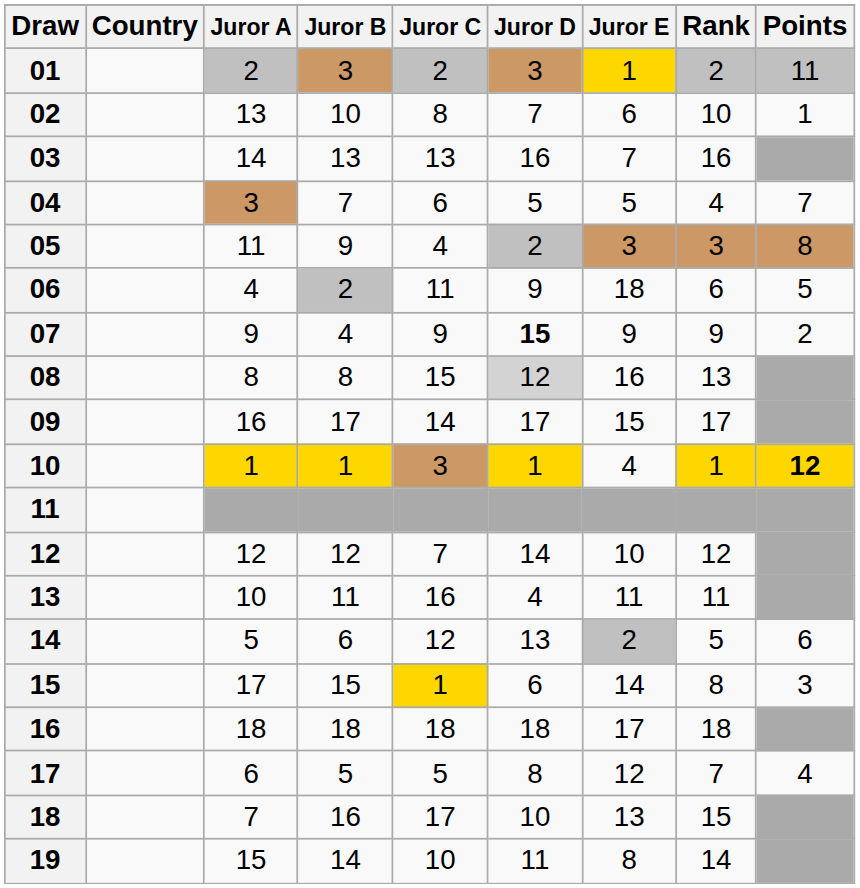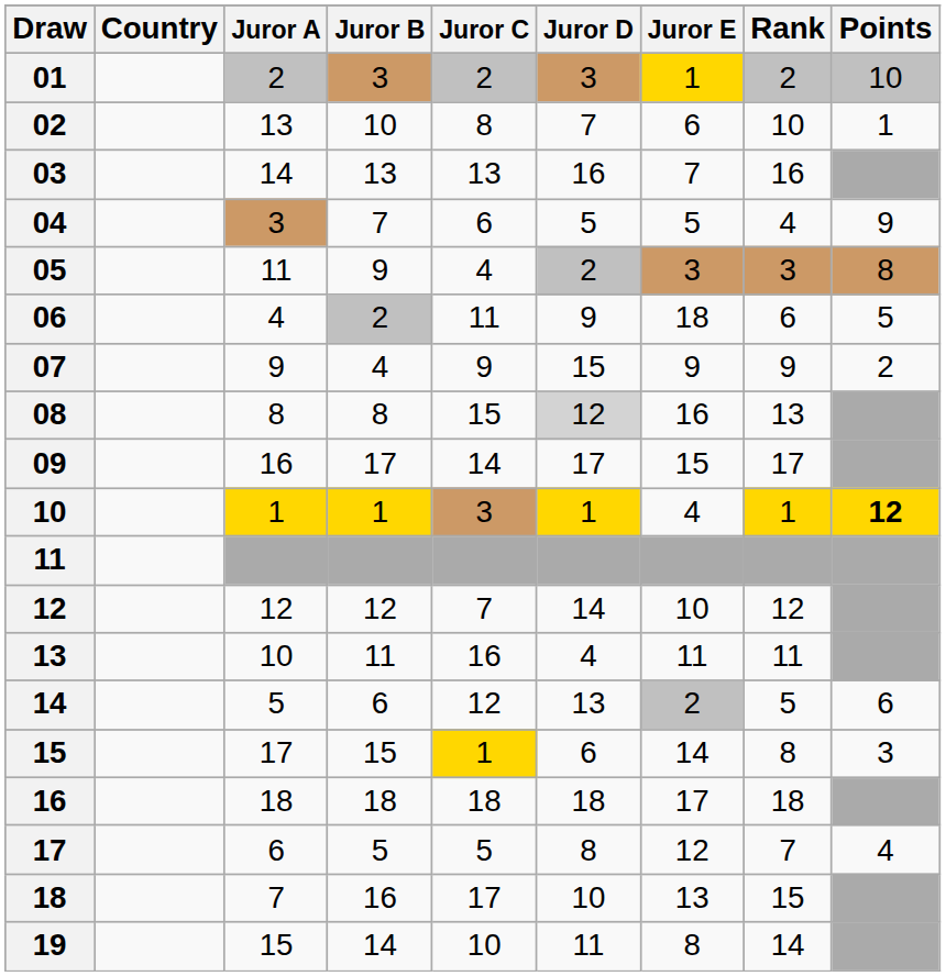 <table class="sortable wikitable collapsible plainrowheaders" style="text-align:center">
 <tr>
 </tr>
 <tr>
 <th scope="col">Draw</th>
 <th scope="col">Country</th>
 <th scope="col"><small>Juror A</small></th>
 <th scope="col"><small>Juror B</small></th>
 <th scope="col"><small>Juror C</small></th>
 <th scope="col"><small>Juror D</small></th>
 <th scope="col"><small>Juror E</small></th>
 <th scope="col">Rank</th>
 <th scope="col">Points</th>
 </tr>
 <tr>
 <th scope="row" style="text-align:center;">01</th>
 <td style="text-align:left;"></td>
 <td style="background:silver;">2</td>
 <td style="background:#CC9966;">3</td>
 <td style="background:silver;">2</td>
 <td style="background:#CC9966;">3</td>
 <td style="background:gold;">1</td>
 <td style="background:silver;">2</td>
-<td style="background:silver;">11</td>
+<td style="background:silver;">10</td>
 </tr>
 <tr>
 <th scope="row" style="text-align:center;">02</th>
 <td style="text-align:left;"></td>
 <td>13</td>
 <td>10</td>
 <td>8</td>
 <td>7</td>
 <td>6</td>
 <td>10</td>
 <td>1</td>
 </tr>
 <tr>
 <th scope="row" style="text-align:center;">03</th>
 <td style="text-align:left;"></td>
 <td>14</td>
 <td>13</td>
 <td>13</td>
 <td>16</td>
 <td>7</td>
 <td>16</td>
 <td style="background:#AAAAAA;"></td>
 </tr>
 <tr>
 <th scope="row" style="text-align:center;">04</th>
 <td style="text-align:left;"></td>
 <td style="background:#CC9966;">3</td>
 <td>7</td>
 <td>6</td>
 <td>5</td>
 <td>5</td>
 <td>4</td>
-<td>7</td>
+<td>9</td>
 </tr>
 <tr>
 <th scope="row" style="text-align:center;">05</th>
 <td style="text-align:left;"></td>
 <td>11</td>
 <td>9</td>
 <td>4</td>
 <td style="background:silver;">2</td>
 <td style="background:#CC9966;">3</td>
 <td style="background:#CC9966;">3</td>
 <td style="background:#CC9966;">8</td>
 </tr>
 <tr>
 <th scope="row" style="text-align:center;">06</th>
 <td style="text-align:left;"></td>
 <td>4</td>
 <td style="background:silver;">2</td>
 <td>11</td>
 <td>9</td>
 <td>18</td>
 <td>6</td>
 <td>5</td>
 </tr>
 <tr>
 <th scope="row" style="text-align:center;">07</th>
 <td style="text-align:left;"></td>
 <td>9</td>
 <td>4</td>
 <td>9</td>
-<td><strong>15</strong></td>
+<td>15</td>
 <td>9</td>
 <td>9</td>
 <td>2</td>
 </tr>
 <tr>
 <th scope="row" style="text-align:center;">08</th>
 <td style="text-align:left;"></td>
 <td>8</td>
 <td>8</td>
 <td>15</td>
 <td style="background: lightgrey;">12</td>
 <td>16</td>
 <td>13</td>
 <td style="background:#AAAAAA;"></td>
 </tr>
 <tr>
 <th scope="row" style="text-align:center;">09</th>
 <td style="text-align:left;"></td>
 <td>16</td>
 <td>17</td>
 <td>14</td>
 <td>17</td>
 <td>15</td>
 <td>17</td>
 <td style="background:#AAAAAA;"></td>
 </tr>
 <tr>
 <th scope="row" style="text-align:center;">10</th>
 <td style="text-align:left;"></td>
 <td style="background:gold;">1</td>
 <td style="background:gold;">1</td>
 <td style="background:#CC9966;">3</td>
 <td style="background:gold;">1</td>
 <td>4</td>
 <td style="background:gold;">1</td>
 <td style="background:gold;"><strong>12</strong></td>
 </tr>
 <tr class="sortbottom">
 <th scope="row" style="text-align:center;">11</th>
 <td style="text-align:left;"></td>
 <td style="background:#AAAAAA;"></td>
 <td style="background:#AAAAAA;"></td>
 <td style="background:#AAAAAA;"></td>
 <td style="background:#AAAAAA;"></td>
 <td style="background:#AAAAAA;"></td>
 <td style="background:#AAAAAA;"></td>
 <td style="background:#AAAAAA;"></td>
 </tr>
 <tr>
 <th scope="row" style="text-align:center;">12</th>
 <td style="text-align:left;"></td>
 <td>12</td>
 <td>12</td>
 <td>7</td>
 <td>14</td>
 <td>10</td>
 <td>12</td>
 <td style="background:#AAAAAA;"></td>
 </tr>
 <tr>
 <th scope="row" style="text-align:center;">13</th>
 <td style="text-align:left;"></td>
 <td>10</td>
 <td>11</td>
 <td>16</td>
 <td>4</td>
 <td>11</td>
 <td>11</td>
 <td style="background:#AAAAAA;"></td>
 </tr>
 <tr>
 <th scope="row" style="text-align:center;">14</th>
 <td style="text-align:left;"></td>
 <td>5</td>
 <td>6</td>
 <td>12</td>
 <td>13</td>
 <td style="background:silver;">2</td>
 <td>5</td>
 <td>6</td>
 </tr>
 <tr>
 <th scope="row" style="text-align:center;">15</th>
 <td style="text-align:left;"></td>
 <td>17</td>
 <td>15</td>
 <td style="background:gold;">1</td>
 <td>6</td>
 <td>14</td>
 <td>8</td>
 <td>3</td>
 </tr>
 <tr>
 <th scope="row" style="text-align:center;">16</th>
 <td style="text-align:left;"></td>
 <td>18</td>
 <td>18</td>
 <td>18</td>
 <td>18</td>
 <td>17</td>
 <td>18</td>
 <td style="background:#AAAAAA;"></td>
 </tr>
 <tr>
 <th scope="row" style="text-align:center;">17</th>
 <td style="text-align:left;"></td>
 <td>6</td>
 <td>5</td>
 <td>5</td>
 <td>8</td>
 <td>12</td>
 <td>7</td>
 <td>4</td>
 </tr>
 <tr>
 <th scope="row" style="text-align:center;">18</th>
 <td style="text-align:left;"></td>
 <td>7</td>
 <td>16</td>
 <td>17</td>
 <td>10</td>
 <td>13</td>
 <td>15</td>
 <td style="background:#AAAAAA;"></td>
 </tr>
 <tr>
 <th scope="row" style="text-align:center;">19</th>
 <td style="text-align:left;"></td>
 <td>15</td>
 <td>14</td>
 <td>10</td>
 <td>11</td>
 <td>8</td>
 <td>14</td>
 <td style="background:#AAAAAA;"></td>
 </tr>
 </table>
